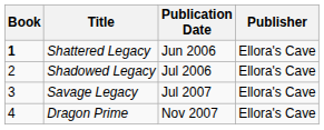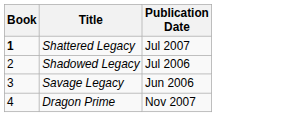 <table class="wikitable">
 <tr>
 <th>Book<br></th>
 <th>Title</th>
 <th>Publication<br>Date</th>
-<th>Publisher</th>
 </tr>
 <tr>
 <td><strong>1</strong></td>
 <td><em>Shattered Legacy</em></td>
-<td>Jun 2006</td>
-<td>Ellora's Cave</td>
+<td>Jul 2007</td>
 </tr>
 <tr>
 <td>2</td>
 <td><em>Shadowed Legacy</em></td>
 <td>Jul 2006</td>
-<td>Ellora's Cave</td>
 </tr>
 <tr>
 <td>3</td>
 <td><em>Savage Legacy</em></td>
-<td>Jul 2007</td>
-<td>Ellora's Cave</td>
+<td>Jun 2006</td>
 </tr>
 <tr>
 <td>4</td>
 <td><em>Dragon Prime</em></td>
 <td>Nov 2007</td>
-<td>Ellora's Cave</td>
 </tr>
 </table>
